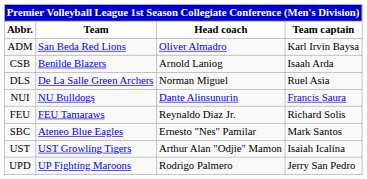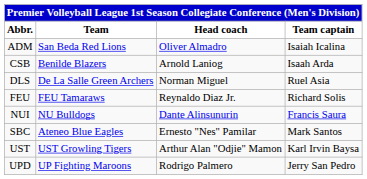 <table class="wikitable" style="text-align:left">
 <tr>
 <th style="background:#0000CD;color:#FFFFFF" colspan=4>Premier Volleyball League 1st Season Collegiate Conference (Men's Division)</th>
 </tr>
 <tr>
 <th style="background:white">Abbr.</th>
 <th style="background:white">Team</th>
 <th style="background:white">Head coach</th>
 <th style="background:white">Team captain</th>
 </tr>
 <tr>
 <td style="text-align:center">ADM</td>
 <td><a href='#'>San Beda Red Lions</a></td>
 <td><a href='#'>Oliver Almadro</a></td>
-<td>Karl Irvin Baysa</td>
+<td>Isaiah Icalina</td>
 </tr>
 <tr>
 <td style="text-align:center">CSB</td>
 <td><a href='#'>Benilde Blazers</a></td>
 <td>Arnold Laniog</td>
 <td>Isaah Arda</td>
 </tr>
 <tr>
 <td style="text-align:center">DLS</td>
 <td><a href='#'>De La Salle Green Archers</a></td>
 <td>Norman Miguel</td>
 <td>Ruel Asia</td>
 </tr>
 <tr>
+<td style="text-align:center">FEU</td>
+<td><a href='#'>FEU Tamaraws</a></td>
+<td>Reynaldo Diaz Jr.</td>
+<td>Richard Solis</td>
+</tr>
+<tr>
 <td style="text-align:center">NUI</td>
 <td><a href='#'>NU Bulldogs</a></td>
 <td><a href='#'>Dante Alinsunurin</a></td>
 <td><a href='#'>Francis Saura</a></td>
-</tr>
-<tr>
-<td style="text-align:center">FEU</td>
-<td><a href='#'>FEU Tamaraws</a></td>
-<td>Reynaldo Diaz Jr.</td>
-<td>Richard Solis</td>
 </tr>
 <tr>
 <td style="text-align:center">SBC</td>
 <td><a href='#'>Ateneo Blue Eagles</a></td>
 <td>Ernesto "Nes" Pamilar</td>
 <td>Mark Santos</td>
 </tr>
 <tr>
 <td style="text-align:center">UST</td>
 <td><a href='#'>UST Growling Tigers</a></td>
 <td>Arthur Alan "Odjie" Mamon</td>
-<td>Isaiah Icalina</td>
+<td>Karl Irvin Baysa</td>
 </tr>
 <tr>
 <td style="text-align:center">UPD</td>
 <td><a href='#'>UP Fighting Maroons</a></td>
 <td>Rodrigo Palmero</td>
 <td>Jerry San Pedro</td>
 </tr>
 </table>
